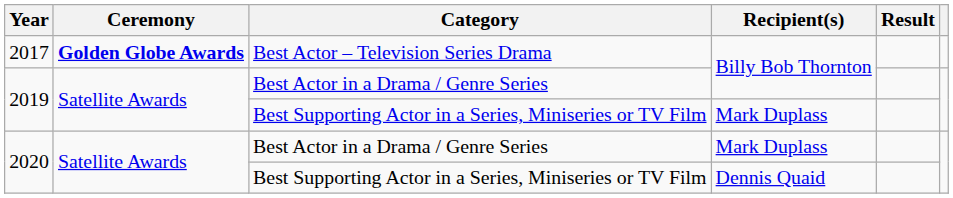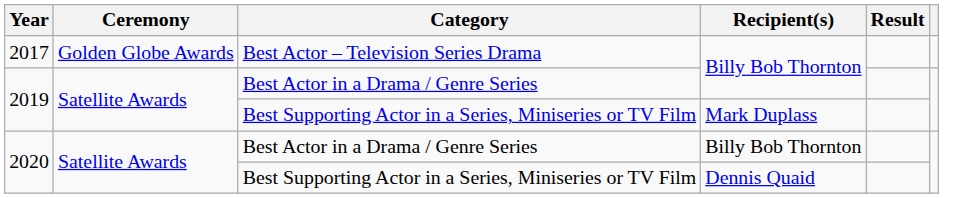 <table class="wikitable sortable plainrowheaders">
 <tr>
 <th scope="col">Year</th>
 <th scope="col">Ceremony</th>
 <th scope="col">Category</th>
 <th scope="col">Recipient(s)</th>
 <th scope="col">Result</th>
 <th scope="col" class="unsortable"></th>
 </tr>
 <tr>
 <td align="center">2017</td>
-<td><strong><a href='#'>Golden Globe Awards</a></strong></td>
+<td><a href='#'>Golden Globe Awards</a></td>
 <td><a href='#'>Best Actor – Television Series Drama</a></td>
 <td rowspan=2><a href='#'>Billy Bob Thornton</a></td>
 <td></td>
 <td></td>
 </tr>
 <tr>
 <td align="center" rowspan=2>2019</td>
 <td rowspan=2><a href='#'>Satellite Awards</a></td>
 <td><a href='#'>Best Actor in a Drama / Genre Series</a></td>
 <td></td>
 <td rowspan=2><br></td>
 </tr>
 <tr>
 <td><a href='#'>Best Supporting Actor in a Series, Miniseries or TV Film</a></td>
 <td><a href='#'>Mark Duplass</a></td>
 <td></td>
 </tr>
 <tr>
 <td align="center" rowspan=2>2020</td>
 <td rowspan=2><a href='#'>Satellite Awards</a></td>
 <td>Best Actor in a Drama / Genre Series</td>
-<td><a href='#'>Mark Duplass</a></td>
+<td>Billy Bob Thornton</td>
 <td></td>
 <td rowspan=2></td>
 </tr>
 <tr>
 <td>Best Supporting Actor in a Series, Miniseries or TV Film</td>
 <td><a href='#'>Dennis Quaid</a></td>
 <td></td>
 </tr>
 </table>
